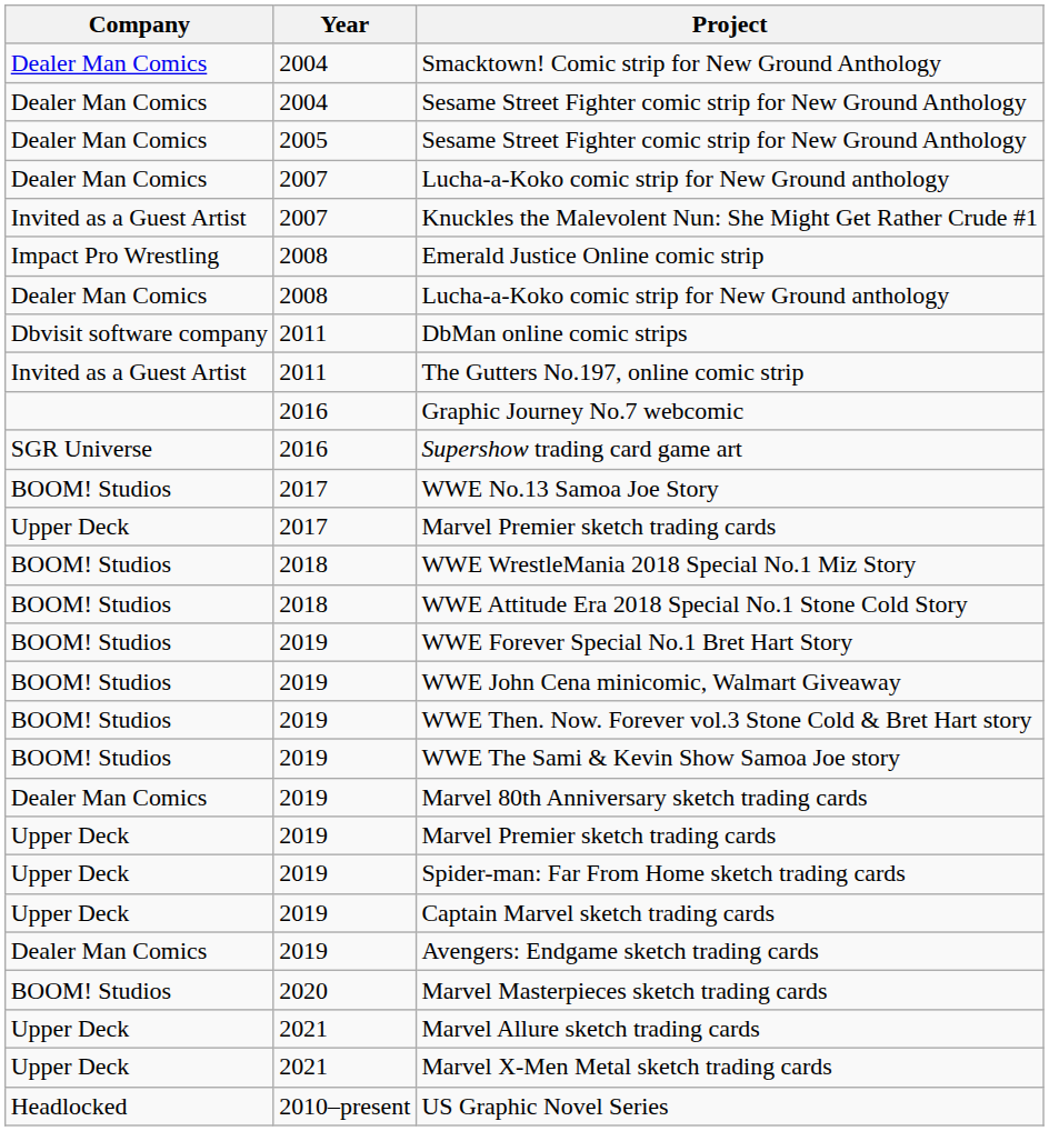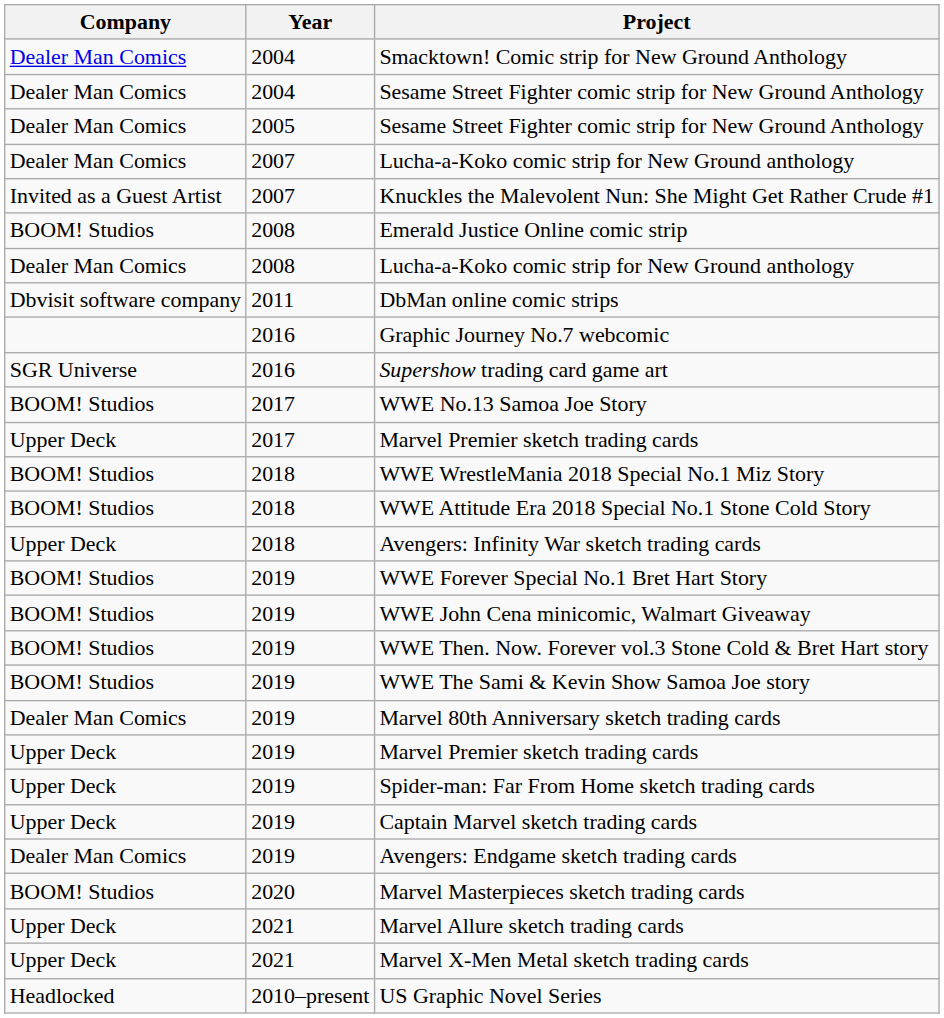 <table class="wikitable">
 <tr>
 <th>Company</th>
 <th>Year</th>
 <th>Project</th>
 </tr>
 <tr>
 <td><a href='#'>Dealer Man Comics</a></td>
 <td>2004</td>
 <td>Smacktown! Comic strip for New Ground Anthology</td>
 </tr>
 <tr>
 <td>Dealer Man Comics</td>
 <td>2004</td>
 <td>Sesame Street Fighter comic strip for New Ground Anthology</td>
 </tr>
 <tr>
 <td>Dealer Man Comics</td>
 <td>2005</td>
 <td>Sesame Street Fighter comic strip for New Ground Anthology</td>
 </tr>
 <tr>
 <td>Dealer Man Comics</td>
 <td>2007</td>
 <td>Lucha-a-Koko comic strip for New Ground anthology</td>
 </tr>
 <tr>
 <td>Invited as a Guest Artist</td>
 <td>2007</td>
 <td>Knuckles the Malevolent Nun: She Might Get Rather Crude #1</td>
 </tr>
 <tr>
-<td>Impact Pro Wrestling</td>
+<td>BOOM! Studios</td>
 <td>2008</td>
 <td>Emerald Justice Online comic strip</td>
 </tr>
 <tr>
 <td>Dealer Man Comics</td>
 <td>2008</td>
 <td>Lucha-a-Koko comic strip for New Ground anthology</td>
 </tr>
 <tr>
 <td>Dbvisit software company</td>
 <td>2011</td>
 <td>DbMan online comic strips</td>
-</tr>
-<tr>
-<td>Invited as a Guest Artist</td>
-<td>2011</td>
-<td>The Gutters No.197, online comic strip</td>
 </tr>
 <tr>
 <td></td>
 <td>2016</td>
 <td>Graphic Journey No.7 webcomic</td>
 </tr>
 <tr>
 <td>SGR Universe</td>
 <td>2016</td>
 <td><em>Supershow</em> trading card game art</td>
 </tr>
 <tr>
 <td>BOOM! Studios</td>
 <td>2017</td>
 <td>WWE No.13 Samoa Joe Story</td>
 </tr>
 <tr>
 <td>Upper Deck</td>
 <td>2017</td>
 <td>Marvel Premier sketch trading cards</td>
 </tr>
 <tr>
 <td>BOOM! Studios</td>
 <td>2018</td>
 <td>WWE WrestleMania 2018 Special No.1 Miz Story</td>
 </tr>
 <tr>
 <td>BOOM! Studios</td>
 <td>2018</td>
 <td>WWE Attitude Era 2018 Special No.1 Stone Cold Story</td>
+</tr>
+<tr>
+<td>Upper Deck</td>
+<td>2018</td>
+<td>Avengers: Infinity War sketch trading cards</td>
 </tr>
 <tr>
 <td>BOOM! Studios</td>
 <td>2019</td>
 <td>WWE Forever Special No.1 Bret Hart Story</td>
 </tr>
 <tr>
 <td>BOOM! Studios</td>
 <td>2019</td>
 <td>WWE John Cena minicomic, Walmart Giveaway</td>
 </tr>
 <tr>
 <td>BOOM! Studios</td>
 <td>2019</td>
 <td>WWE Then. Now. Forever vol.3 Stone Cold & Bret Hart story</td>
 </tr>
 <tr>
 <td>BOOM! Studios</td>
 <td>2019</td>
 <td>WWE The Sami & Kevin Show Samoa Joe story</td>
 </tr>
 <tr>
 <td>Dealer Man Comics</td>
 <td>2019</td>
 <td>Marvel 80th Anniversary sketch trading cards</td>
 </tr>
 <tr>
 <td>Upper Deck</td>
 <td>2019</td>
 <td>Marvel Premier sketch trading cards</td>
 </tr>
 <tr>
 <td>Upper Deck</td>
 <td>2019</td>
 <td>Spider-man: Far From Home sketch trading cards</td>
 </tr>
 <tr>
 <td>Upper Deck</td>
 <td>2019</td>
 <td>Captain Marvel sketch trading cards</td>
 </tr>
 <tr>
 <td>Dealer Man Comics</td>
 <td>2019</td>
 <td>Avengers: Endgame sketch trading cards</td>
 </tr>
 <tr>
 <td>BOOM! Studios</td>
 <td>2020</td>
 <td>Marvel Masterpieces sketch trading cards</td>
 </tr>
 <tr>
 <td>Upper Deck</td>
 <td>2021</td>
 <td>Marvel Allure sketch trading cards</td>
 </tr>
 <tr>
 <td>Upper Deck</td>
 <td>2021</td>
 <td>Marvel X-Men Metal sketch trading cards</td>
 </tr>
 <tr>
 <td>Headlocked</td>
 <td>2010–present</td>
 <td>US Graphic Novel Series</td>
 </tr>
 </table>
